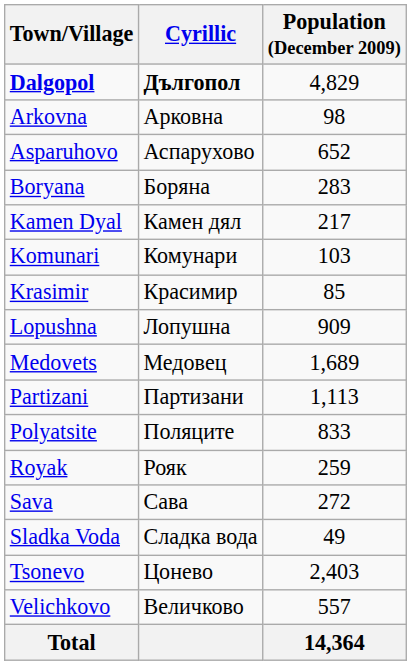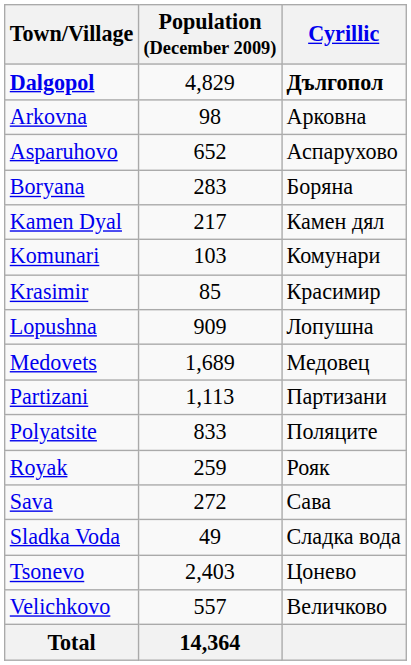 <table class="wikitable sortable">
 <tr>
 <th>Town/Village</th>
+<th>Population<br><small>(December 2009)</small></th>
 <th><a href='#'>Cyrillic</a></th>
-<th>Population<br><small>(December 2009)</small></th>
 </tr>
 <tr>
 <td><strong><a href='#'>Dalgopol</a></strong></td>
+<td align="center">4,829</td>
 <td><strong>Дългопол</strong></td>
-<td align="center">4,829</td>
 </tr>
 <tr>
 <td><a href='#'>Arkovna</a></td>
+<td align="center">98</td>
 <td>Арковна</td>
-<td align="center">98</td>
 </tr>
 <tr>
 <td><a href='#'>Asparuhovo</a></td>
+<td align="center">652</td>
 <td>Аспарухово</td>
-<td align="center">652</td>
 </tr>
 <tr>
 <td><a href='#'>Boryana</a></td>
+<td align="center">283</td>
 <td>Боряна</td>
-<td align="center">283</td>
 </tr>
 <tr>
 <td><a href='#'>Kamen Dyal</a></td>
+<td align="center">217</td>
 <td>Камен дял</td>
-<td align="center">217</td>
 </tr>
 <tr>
 <td><a href='#'>Komunari</a></td>
+<td align="center">103</td>
 <td>Комунари</td>
-<td align="center">103</td>
 </tr>
 <tr>
 <td><a href='#'>Krasimir</a></td>
+<td align="center">85</td>
 <td>Красимир</td>
-<td align="center">85</td>
 </tr>
 <tr>
 <td><a href='#'>Lopushna</a></td>
+<td align="center">909</td>
 <td>Лопушна</td>
-<td align="center">909</td>
 </tr>
 <tr>
 <td><a href='#'>Medovets</a></td>
+<td align="center">1,689</td>
 <td>Медовец</td>
-<td align="center">1,689</td>
 </tr>
 <tr>
 <td><a href='#'>Partizani</a></td>
+<td align="center">1,113</td>
 <td>Партизани</td>
-<td align="center">1,113</td>
 </tr>
 <tr>
 <td><a href='#'>Polyatsite</a></td>
+<td align="center">833</td>
 <td>Поляците</td>
-<td align="center">833</td>
 </tr>
 <tr>
 <td><a href='#'>Royak</a></td>
+<td align="center">259</td>
 <td>Рояк</td>
-<td align="center">259</td>
 </tr>
 <tr>
 <td><a href='#'>Sava</a></td>
+<td align="center">272</td>
 <td>Сава</td>
-<td align="center">272</td>
 </tr>
 <tr>
 <td><a href='#'>Sladka Voda</a></td>
+<td align="center">49</td>
 <td>Сладка вода</td>
-<td align="center">49</td>
 </tr>
 <tr>
 <td><a href='#'>Tsonevo</a></td>
+<td align="center">2,403</td>
 <td>Цонево</td>
-<td align="center">2,403</td>
 </tr>
 <tr>
 <td><a href='#'>Velichkovo</a></td>
+<td align="center">557</td>
 <td>Величково</td>
-<td align="center">557</td>
 </tr>
 <tr>
 <th>Total</th>
+<th align="center">14,364</th>
 <th></th>
-<th align="center">14,364</th>
 </tr>
 </table>
